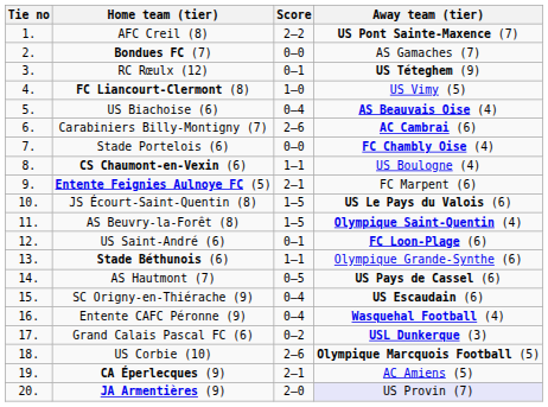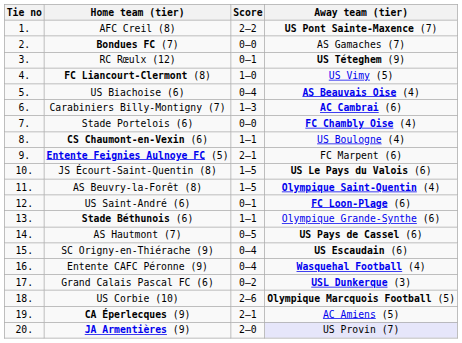 <table class="wikitable" style="text-align: center">
 <tr>
 <th>Tie no</th>
 <th>Home team (tier)</th>
 <th>Score</th>
 <th>Away team (tier)</th>
 </tr>
 <tr>
 <td>1.</td>
 <td>AFC Creil (8)</td>
 <td>2–2 </td>
 <td><strong>US Pont Sainte-Maxence</strong> (7)</td>
 </tr>
 <tr>
 <td>2.</td>
 <td><strong>Bondues FC</strong> (7)</td>
 <td>0–0 </td>
 <td>AS Gamaches (7)</td>
 </tr>
 <tr>
 <td>3.</td>
 <td>RC Rœulx (12)</td>
 <td>0–1</td>
 <td><strong>US Téteghem</strong> (9)</td>
 </tr>
 <tr>
 <td>4.</td>
 <td><strong>FC Liancourt-Clermont</strong> (8)</td>
 <td>1–0</td>
 <td><a href='#'>US Vimy</a> (5)</td>
 </tr>
 <tr>
 <td>5.</td>
 <td>US Biachoise (6)</td>
 <td>0–4</td>
 <td><strong><a href='#'>AS Beauvais Oise</a></strong> (4)</td>
 </tr>
 <tr>
 <td>6.</td>
 <td>Carabiniers Billy-Montigny (7)</td>
-<td>2–6</td>
+<td>1–3</td>
 <td><strong><a href='#'>AC Cambrai</a></strong> (6)</td>
 </tr>
 <tr>
 <td>7.</td>
 <td>Stade Portelois (6)</td>
 <td>0–0 </td>
 <td><strong><a href='#'>FC Chambly Oise</a></strong> (4)</td>
 </tr>
 <tr>
 <td>8.</td>
 <td><strong>CS Chaumont-en-Vexin</strong> (6)</td>
 <td>1–1 </td>
 <td><a href='#'>US Boulogne</a> (4)</td>
 </tr>
 <tr>
 <td>9.</td>
 <td><strong><a href='#'>Entente Feignies Aulnoye FC</a></strong> (5)</td>
 <td>2–1</td>
 <td>FC Marpent (6)</td>
 </tr>
 <tr>
 <td>10.</td>
 <td>JS Écourt-Saint-Quentin (8)</td>
 <td>1–5</td>
 <td><strong>US Le Pays du Valois</strong> (6)</td>
 </tr>
 <tr>
 <td>11.</td>
 <td>AS Beuvry-la-Forêt (8)</td>
 <td>1–5</td>
 <td><strong><a href='#'>Olympique Saint-Quentin</a></strong> (4)</td>
 </tr>
 <tr>
 <td>12.</td>
 <td>US Saint-André (6)</td>
 <td>0–1</td>
 <td><strong><a href='#'>FC Loon-Plage</a></strong> (6)</td>
 </tr>
 <tr>
 <td>13.</td>
 <td><strong>Stade Béthunois</strong> (6)</td>
 <td>1–1 </td>
 <td><a href='#'>Olympique Grande-Synthe</a> (6)</td>
 </tr>
 <tr>
 <td>14.</td>
 <td>AS Hautmont (7)</td>
 <td>0–5</td>
 <td><strong>US Pays de Cassel</strong> (6)</td>
 </tr>
 <tr>
 <td>15.</td>
 <td>SC Origny-en-Thiérache (9)</td>
 <td>0–4</td>
 <td><strong>US Escaudain</strong> (6)</td>
 </tr>
 <tr>
 <td>16.</td>
 <td>Entente CAFC Péronne (9)</td>
 <td>0–4</td>
 <td><strong><a href='#'>Wasquehal Football</a></strong> (4)</td>
 </tr>
 <tr>
 <td>17.</td>
 <td>Grand Calais Pascal FC (6)</td>
 <td>0–2</td>
 <td><strong><a href='#'>USL Dunkerque</a></strong> (3)</td>
 </tr>
 <tr>
 <td>18.</td>
 <td>US Corbie (10)</td>
 <td>2–6</td>
 <td><strong>Olympique Marcquois Football</strong> (5)</td>
 </tr>
 <tr>
 <td>19.</td>
 <td><strong>CA Éperlecques</strong> (9)</td>
 <td>2–1</td>
 <td><a href='#'>AC Amiens</a> (5)</td>
 </tr>
 <tr>
 <td>20.</td>
 <td><strong><a href='#'>JA Armentières</a></strong> (9)</td>
 <td>2–0</td>
 <td style="background: lavender;">US Provin (7)</td>
 </tr>
 </table>
